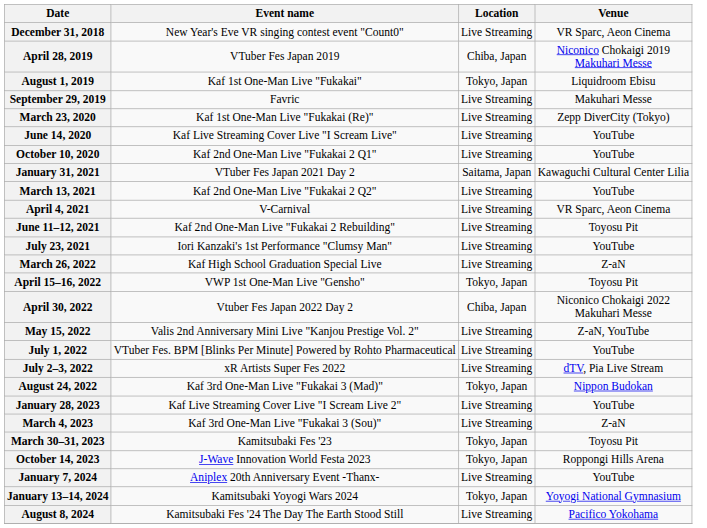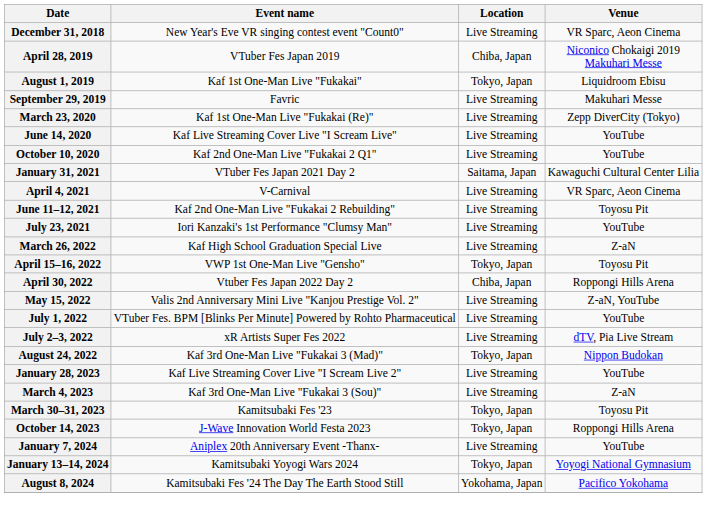 <table class="wikitable plainrowheaders" style="text-align:center;">
 <tr>
 <th>Date</th>
 <th>Event name</th>
 <th>Location</th>
 <th>Venue</th>
 </tr>
 <tr>
 <th>December 31, 2018</th>
 <td>New Year's Eve VR singing contest event "Count0"</td>
 <td>Live Streaming</td>
 <td>VR Sparc, Aeon Cinema</td>
 </tr>
 <tr>
 <th>April 28, 2019</th>
 <td>VTuber Fes Japan 2019</td>
 <td>Chiba, Japan</td>
 <td><a href='#'>Niconico</a> Chokaigi 2019<br><a href='#'>Makuhari Messe</a></td>
 </tr>
 <tr>
 <th>August 1, 2019</th>
 <td>Kaf 1st One-Man Live "Fukakai"</td>
 <td>Tokyo, Japan</td>
 <td>Liquidroom Ebisu</td>
 </tr>
 <tr>
 <th>September 29, 2019</th>
 <td>Favric</td>
 <td>Live Streaming</td>
 <td>Makuhari Messe</td>
 </tr>
 <tr>
 <th>March 23, 2020</th>
 <td>Kaf 1st One-Man Live "Fukakai (Re)"</td>
 <td>Live Streaming</td>
 <td>Zepp DiverCity (Tokyo)</td>
 </tr>
 <tr>
 <th>June 14, 2020</th>
 <td>Kaf Live Streaming Cover Live "I Scream Live"</td>
 <td>Live Streaming</td>
 <td>YouTube</td>
 </tr>
 <tr>
 <th>October 10, 2020</th>
 <td>Kaf 2nd One-Man Live "Fukakai 2 Q1"</td>
 <td>Live Streaming</td>
 <td>YouTube</td>
 </tr>
 <tr>
 <th>January 31, 2021</th>
 <td>VTuber Fes Japan 2021 Day 2</td>
 <td>Saitama, Japan</td>
 <td>Kawaguchi Cultural Center Lilia</td>
 </tr>
 <tr>
-<th>March 13, 2021</th>
-<td>Kaf 2nd One-Man Live "Fukakai 2 Q2"</td>
-<td>Live Streaming</td>
-<td>YouTube</td>
-</tr>
-<tr>
 <th>April 4, 2021</th>
 <td>V-Carnival</td>
 <td>Live Streaming</td>
 <td>VR Sparc, Aeon Cinema</td>
 </tr>
 <tr>
 <th>June 11–12, 2021</th>
 <td>Kaf 2nd One-Man Live "Fukakai 2 Rebuilding"</td>
 <td>Live Streaming</td>
 <td>Toyosu Pit</td>
 </tr>
 <tr>
 <th>July 23, 2021</th>
 <td>Iori Kanzaki's 1st Performance "Clumsy Man"</td>
 <td>Live Streaming</td>
 <td>YouTube</td>
 </tr>
 <tr>
 <th>March 26, 2022</th>
 <td>Kaf High School Graduation Special Live</td>
 <td>Live Streaming</td>
 <td>Z-aN</td>
 </tr>
 <tr>
 <th>April 15–16, 2022</th>
 <td>VWP 1st One-Man Live "Gensho"</td>
 <td>Tokyo, Japan</td>
 <td>Toyosu Pit</td>
 </tr>
 <tr>
 <th>April 30, 2022</th>
 <td>Vtuber Fes Japan 2022 Day 2</td>
 <td>Chiba, Japan</td>
-<td>Niconico Chokaigi 2022<br> Makuhari Messe</td>
+<td>Roppongi Hills Arena</td>
 </tr>
 <tr>
 <th>May 15, 2022</th>
 <td>Valis 2nd Anniversary Mini Live "Kanjou Prestige Vol. 2"</td>
 <td>Live Streaming</td>
 <td>Z-aN, YouTube</td>
 </tr>
 <tr>
 <th>July 1, 2022</th>
 <td>VTuber Fes. BPM [Blinks Per Minute] Powered by Rohto Pharmaceutical</td>
 <td>Live Streaming</td>
 <td>YouTube</td>
 </tr>
 <tr>
 <th>July 2–3, 2022</th>
 <td>xR Artists Super Fes 2022</td>
 <td>Live Streaming</td>
 <td><a href='#'>dTV</a>, Pia Live Stream</td>
 </tr>
 <tr>
 <th>August 24, 2022</th>
 <td>Kaf 3rd One-Man Live "Fukakai 3 (Mad)"</td>
 <td>Tokyo, Japan</td>
 <td><a href='#'>Nippon Budokan</a></td>
 </tr>
 <tr>
 <th>January 28, 2023</th>
 <td>Kaf Live Streaming Cover Live "I Scream Live 2"</td>
 <td>Live Streaming</td>
 <td>YouTube</td>
 </tr>
 <tr>
 <th>March 4, 2023</th>
 <td>Kaf 3rd One-Man Live "Fukakai 3 (Sou)"</td>
 <td>Live Streaming</td>
 <td>Z-aN</td>
 </tr>
 <tr>
 <th>March 30–31, 2023</th>
 <td>Kamitsubaki Fes '23</td>
 <td>Tokyo, Japan</td>
 <td>Toyosu Pit</td>
 </tr>
 <tr>
 <th>October 14, 2023</th>
 <td><a href='#'>J-Wave</a> Innovation World Festa 2023</td>
 <td>Tokyo, Japan</td>
 <td>Roppongi Hills Arena</td>
 </tr>
 <tr>
 <th>January 7, 2024</th>
 <td><a href='#'>Aniplex</a> 20th Anniversary Event -Thanx-</td>
 <td>Live Streaming</td>
 <td>YouTube</td>
 </tr>
 <tr>
 <th>January 13–14, 2024</th>
 <td>Kamitsubaki Yoyogi Wars 2024</td>
 <td>Tokyo, Japan</td>
 <td><a href='#'>Yoyogi National Gymnasium</a></td>
 </tr>
 <tr>
 <th>August 8, 2024</th>
 <td>Kamitsubaki Fes '24 The Day The Earth Stood Still</td>
-<td>Live Streaming</td>
+<td>Yokohama, Japan</td>
 <td><a href='#'>Pacifico Yokohama</a></td>
 </tr>
 <tr>
 </tr>
 </table>
